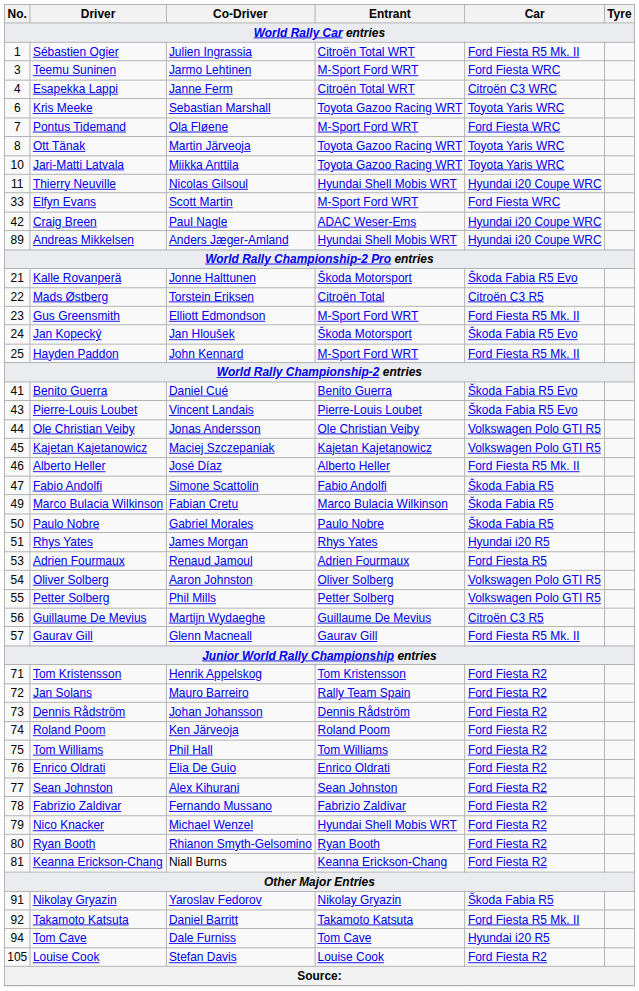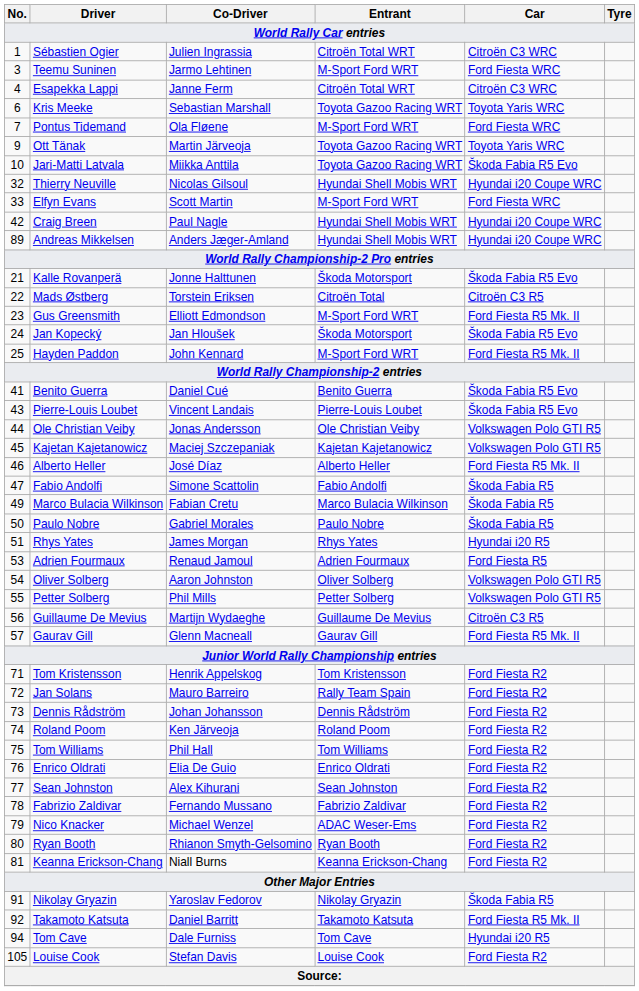 <table class="wikitable" style="font-size: 85%;">
 <tr>
 <th>No.</th>
 <th>Driver</th>
 <th>Co-Driver</th>
 <th>Entrant</th>
 <th>Car</th>
 <th>Tyre</th>
 </tr>
 <tr>
 <td style="background-color:#EAECF0; text-align:center" colspan="6"><strong><em><a href='#'>World Rally Car</a> entries</em></strong></td>
 </tr>
 <tr>
 <td align="center">1</td>
 <td> <a href='#'>Sébastien Ogier</a></td>
 <td> <a href='#'>Julien Ingrassia</a></td>
 <td> <a href='#'>Citroën Total WRT</a></td>
-<td><a href='#'>Ford Fiesta R5 Mk. II</a></td>
+<td><a href='#'>Citroën C3 WRC</a></td>
 <td align="center"></td>
 </tr>
 <tr>
 <td align="center">3</td>
 <td> <a href='#'>Teemu Suninen</a></td>
 <td> <a href='#'>Jarmo Lehtinen</a></td>
 <td> <a href='#'>M-Sport Ford WRT</a></td>
 <td><a href='#'>Ford Fiesta WRC</a></td>
 <td align="center"></td>
 </tr>
 <tr>
 <td align="center">4</td>
 <td> <a href='#'>Esapekka Lappi</a></td>
 <td> <a href='#'>Janne Ferm</a></td>
 <td> <a href='#'>Citroën Total WRT</a></td>
 <td><a href='#'>Citroën C3 WRC</a></td>
 <td align="center"></td>
 </tr>
 <tr>
 <td align="center">6</td>
 <td> <a href='#'>Kris Meeke</a></td>
 <td> <a href='#'>Sebastian Marshall</a></td>
 <td nowrap> <a href='#'>Toyota Gazoo Racing WRT</a></td>
 <td><a href='#'>Toyota Yaris WRC</a></td>
 <td align="center"></td>
 </tr>
 <tr>
 <td align="center">7</td>
 <td> <a href='#'>Pontus Tidemand</a></td>
 <td> <a href='#'>Ola Fløene</a></td>
 <td> <a href='#'>M-Sport Ford WRT</a></td>
 <td><a href='#'>Ford Fiesta WRC</a></td>
 <td align="center"></td>
 </tr>
 <tr>
-<td align="center">8</td>
+<td align="center">9</td>
 <td> <a href='#'>Ott Tänak</a></td>
 <td> <a href='#'>Martin Järveoja</a></td>
 <td> <a href='#'>Toyota Gazoo Racing WRT</a></td>
 <td><a href='#'>Toyota Yaris WRC</a></td>
 <td align="center"></td>
 </tr>
 <tr>
 <td align="center">10</td>
 <td> <a href='#'>Jari-Matti Latvala</a></td>
 <td> <a href='#'>Miikka Anttila</a></td>
 <td> <a href='#'>Toyota Gazoo Racing WRT</a></td>
-<td><a href='#'>Toyota Yaris WRC</a></td>
+<td><a href='#'>Škoda Fabia R5 Evo</a></td>
 <td align="center"></td>
 </tr>
 <tr>
-<td align="center">11</td>
+<td align="center">32</td>
 <td> <a href='#'>Thierry Neuville</a></td>
 <td> <a href='#'>Nicolas Gilsoul</a></td>
 <td> <a href='#'>Hyundai Shell Mobis WRT</a></td>
 <td><a href='#'>Hyundai i20 Coupe WRC</a></td>
 <td align="center"></td>
 </tr>
 <tr>
 <td align="center">33</td>
 <td> <a href='#'>Elfyn Evans</a></td>
 <td> <a href='#'>Scott Martin</a></td>
 <td> <a href='#'>M-Sport Ford WRT</a></td>
 <td><a href='#'>Ford Fiesta WRC</a></td>
 <td align="center"></td>
 </tr>
 <tr>
 <td align="center">42</td>
 <td> <a href='#'>Craig Breen</a></td>
 <td> <a href='#'>Paul Nagle</a></td>
-<td> <a href='#'>ADAC Weser-Ems</a></td>
+<td> <a href='#'>Hyundai Shell Mobis WRT</a></td>
 <td nowrap><a href='#'>Hyundai i20 Coupe WRC</a></td>
 <td align="center"></td>
 </tr>
 <tr>
 <td align="center">89</td>
 <td> <a href='#'>Andreas Mikkelsen</a></td>
 <td nowrap> <a href='#'>Anders Jæger-Amland</a></td>
 <td> <a href='#'>Hyundai Shell Mobis WRT</a></td>
 <td><a href='#'>Hyundai i20 Coupe WRC</a></td>
 <td align="center"></td>
 </tr>
 <tr>
 <td style="background-color:#EAECF0; text-align:center" colspan="6"><strong><em><a href='#'>World Rally Championship-2 Pro</a> entries</em></strong></td>
 </tr>
 <tr>
 <td align="center">21</td>
 <td> <a href='#'>Kalle Rovanperä</a></td>
 <td> <a href='#'>Jonne Halttunen</a></td>
 <td> <a href='#'>Škoda Motorsport</a></td>
 <td><a href='#'>Škoda Fabia R5 Evo</a></td>
 <td align="center"></td>
 </tr>
 <tr>
 <td align="center">22</td>
 <td> <a href='#'>Mads Østberg</a></td>
 <td> <a href='#'>Torstein Eriksen</a></td>
 <td> <a href='#'>Citroën Total</a></td>
 <td><a href='#'>Citroën C3 R5</a></td>
 <td align="center"></td>
 </tr>
 <tr>
 <td align="center">23</td>
 <td> <a href='#'>Gus Greensmith</a></td>
 <td> <a href='#'>Elliott Edmondson</a></td>
 <td> <a href='#'>M-Sport Ford WRT</a></td>
 <td><a href='#'>Ford Fiesta R5 Mk. II</a></td>
 <td align="center"></td>
 </tr>
 <tr>
 <td align="center">24</td>
 <td> <a href='#'>Jan Kopecký</a></td>
 <td> <a href='#'>Jan Hloušek</a></td>
 <td> <a href='#'>Škoda Motorsport</a></td>
 <td><a href='#'>Škoda Fabia R5 Evo</a></td>
 <td align="center"></td>
 </tr>
 <tr>
 <td align="center">25</td>
 <td> <a href='#'>Hayden Paddon</a></td>
 <td> <a href='#'>John Kennard</a></td>
 <td> <a href='#'>M-Sport Ford WRT</a></td>
 <td><a href='#'>Ford Fiesta R5 Mk. II</a></td>
 <td align="center"></td>
 </tr>
 <tr>
 <td style="background-color:#EAECF0; text-align:center" colspan="6"><strong><em><a href='#'>World Rally Championship-2</a> entries</em></strong></td>
 </tr>
 <tr>
 <td align="center">41</td>
 <td> <a href='#'>Benito Guerra</a></td>
 <td> <a href='#'>Daniel Cué</a></td>
 <td> <a href='#'>Benito Guerra</a></td>
 <td><a href='#'>Škoda Fabia R5 Evo</a></td>
 <td align="center"></td>
 </tr>
 <tr>
 <td align="center">43</td>
 <td> <a href='#'>Pierre-Louis Loubet</a></td>
 <td> <a href='#'>Vincent Landais</a></td>
 <td> <a href='#'>Pierre-Louis Loubet</a></td>
 <td><a href='#'>Škoda Fabia R5 Evo</a></td>
 <td align="center"></td>
 </tr>
 <tr>
 <td align="center">44</td>
 <td> <a href='#'>Ole Christian Veiby</a></td>
 <td> <a href='#'>Jonas Andersson</a></td>
 <td> <a href='#'>Ole Christian Veiby</a></td>
 <td><a href='#'>Volkswagen Polo GTI R5</a></td>
 <td align="center"></td>
 </tr>
 <tr>
 <td align="center">45</td>
 <td> <a href='#'>Kajetan Kajetanowicz</a></td>
 <td> <a href='#'>Maciej Szczepaniak</a></td>
 <td> <a href='#'>Kajetan Kajetanowicz</a></td>
 <td nowrap><a href='#'>Volkswagen Polo GTI R5</a></td>
 <td align="center"></td>
 </tr>
 <tr>
 <td align="center">46</td>
 <td> <a href='#'>Alberto Heller</a></td>
 <td> <a href='#'>José Díaz</a></td>
 <td> <a href='#'>Alberto Heller</a></td>
 <td><a href='#'>Ford Fiesta R5 Mk. II</a></td>
 <td align="center"></td>
 </tr>
 <tr>
 <td align="center">47</td>
 <td> <a href='#'>Fabio Andolfi</a></td>
 <td> <a href='#'>Simone Scattolin</a></td>
 <td> <a href='#'>Fabio Andolfi</a></td>
 <td><a href='#'>Škoda Fabia R5</a></td>
 <td align="center"></td>
 </tr>
 <tr>
 <td align="center">49</td>
 <td nowrap> <a href='#'>Marco Bulacia Wilkinson</a></td>
 <td> <a href='#'>Fabian Cretu</a></td>
 <td nowrap> <a href='#'>Marco Bulacia Wilkinson</a></td>
 <td><a href='#'>Škoda Fabia R5</a></td>
 <td align="center"></td>
 </tr>
 <tr>
 <td align="center">50</td>
 <td> <a href='#'>Paulo Nobre</a></td>
 <td> <a href='#'>Gabriel Morales</a></td>
 <td> <a href='#'>Paulo Nobre</a></td>
 <td><a href='#'>Škoda Fabia R5</a></td>
 <td align="center"></td>
 </tr>
 <tr>
 <td align="center">51</td>
 <td> <a href='#'>Rhys Yates</a></td>
 <td> <a href='#'>James Morgan</a></td>
 <td> <a href='#'>Rhys Yates</a></td>
 <td><a href='#'>Hyundai i20 R5</a></td>
 <td align="center"></td>
 </tr>
 <tr>
 <td align="center">53</td>
 <td> <a href='#'>Adrien Fourmaux</a></td>
 <td> <a href='#'>Renaud Jamoul</a></td>
 <td> <a href='#'>Adrien Fourmaux</a></td>
 <td><a href='#'>Ford Fiesta R5</a></td>
 <td align="center"></td>
 </tr>
 <tr>
 <td align="center">54</td>
 <td> <a href='#'>Oliver Solberg</a></td>
 <td> <a href='#'>Aaron Johnston</a></td>
 <td> <a href='#'>Oliver Solberg</a></td>
 <td><a href='#'>Volkswagen Polo GTI R5</a></td>
 <td align="center"></td>
 </tr>
 <tr>
 <td align="center">55</td>
 <td> <a href='#'>Petter Solberg</a></td>
 <td> <a href='#'>Phil Mills</a></td>
 <td> <a href='#'>Petter Solberg</a></td>
 <td><a href='#'>Volkswagen Polo GTI R5</a></td>
 <td align="center"></td>
 </tr>
 <tr>
 <td align="center">56</td>
 <td> <a href='#'>Guillaume De Mevius</a></td>
 <td> <a href='#'>Martijn Wydaeghe</a></td>
 <td> <a href='#'>Guillaume De Mevius</a></td>
 <td><a href='#'>Citroën C3 R5</a></td>
 <td align="center"></td>
 </tr>
 <tr>
 <td align="center">57</td>
 <td> <a href='#'>Gaurav Gill</a></td>
 <td> <a href='#'>Glenn Macneall</a></td>
 <td> <a href='#'>Gaurav Gill</a></td>
 <td><a href='#'>Ford Fiesta R5 Mk. II</a></td>
 <td align="center"></td>
 </tr>
 <tr>
 <td style="background-color:#EAECF0; text-align:center" colspan="6"><strong><em><a href='#'>Junior World Rally Championship</a> entries</em></strong></td>
 </tr>
 <tr>
 <td align="center">71</td>
 <td> <a href='#'>Tom Kristensson</a></td>
 <td> <a href='#'>Henrik Appelskog</a></td>
 <td> <a href='#'>Tom Kristensson</a></td>
 <td><a href='#'>Ford Fiesta R2</a></td>
 <td align="center"></td>
 </tr>
 <tr>
 <td align="center">72</td>
 <td> <a href='#'>Jan Solans</a></td>
 <td> <a href='#'>Mauro Barreiro</a></td>
 <td> <a href='#'>Rally Team Spain</a></td>
 <td><a href='#'>Ford Fiesta R2</a></td>
 <td align="center"></td>
 </tr>
 <tr>
 <td align="center">73</td>
 <td> <a href='#'>Dennis Rådström</a></td>
 <td> <a href='#'>Johan Johansson</a></td>
 <td> <a href='#'>Dennis Rådström</a></td>
 <td><a href='#'>Ford Fiesta R2</a></td>
 <td align="center"></td>
 </tr>
 <tr>
 <td align="center">74</td>
 <td> <a href='#'>Roland Poom</a></td>
 <td> <a href='#'>Ken Järveoja</a></td>
 <td> <a href='#'>Roland Poom</a></td>
 <td><a href='#'>Ford Fiesta R2</a></td>
 <td align="center"></td>
 </tr>
 <tr>
 <td align="center">75</td>
 <td> <a href='#'>Tom Williams</a></td>
 <td> <a href='#'>Phil Hall</a></td>
 <td> <a href='#'>Tom Williams</a></td>
 <td><a href='#'>Ford Fiesta R2</a></td>
 <td align="center"></td>
 </tr>
 <tr>
 <td align="center">76</td>
 <td> <a href='#'>Enrico Oldrati</a></td>
 <td> <a href='#'>Elia De Guio</a></td>
 <td> <a href='#'>Enrico Oldrati</a></td>
 <td><a href='#'>Ford Fiesta R2</a></td>
 <td align="center"></td>
 </tr>
 <tr>
 <td align="center">77</td>
 <td> <a href='#'>Sean Johnston</a></td>
 <td> <a href='#'>Alex Kihurani</a></td>
 <td> <a href='#'>Sean Johnston</a></td>
 <td><a href='#'>Ford Fiesta R2</a></td>
 <td align="center"></td>
 </tr>
 <tr>
 <td align="center">78</td>
 <td> <a href='#'>Fabrizio Zaldivar</a></td>
 <td> <a href='#'>Fernando Mussano</a></td>
 <td> <a href='#'>Fabrizio Zaldivar</a></td>
 <td><a href='#'>Ford Fiesta R2</a></td>
 <td align="center"></td>
 </tr>
 <tr>
 <td align="center">79</td>
 <td> <a href='#'>Nico Knacker</a></td>
 <td> <a href='#'>Michael Wenzel</a></td>
-<td> <a href='#'>Hyundai Shell Mobis WRT</a></td>
+<td> <a href='#'>ADAC Weser-Ems</a></td>
 <td><a href='#'>Ford Fiesta R2</a></td>
 <td align="center"></td>
 </tr>
 <tr>
 <td align="center">80</td>
 <td> <a href='#'>Ryan Booth</a></td>
 <td nowrap> <a href='#'>Rhianon Smyth-Gelsomino</a></td>
 <td> <a href='#'>Ryan Booth</a></td>
 <td><a href='#'>Ford Fiesta R2</a></td>
 <td align="center"></td>
 </tr>
 <tr>
 <td align="center">81</td>
 <td> <a href='#'>Keanna Erickson-Chang</a></td>
 <td> Niall Burns</td>
 <td> <a href='#'>Keanna Erickson-Chang</a></td>
 <td><a href='#'>Ford Fiesta R2</a></td>
 <td align="center"></td>
 </tr>
 <tr>
 <td style="background-color:#EAECF0; text-align:center" colspan="6"><strong><em>Other Major Entries</em></strong></td>
 </tr>
 <tr>
 <td align="center">91</td>
 <td> <a href='#'>Nikolay Gryazin</a></td>
 <td> <a href='#'>Yaroslav Fedorov</a></td>
 <td> <a href='#'>Nikolay Gryazin</a></td>
 <td><a href='#'>Škoda Fabia R5</a></td>
 <td align="center"></td>
 </tr>
 <tr>
 <td align="center">92</td>
 <td> <a href='#'>Takamoto Katsuta</a></td>
 <td> <a href='#'>Daniel Barritt</a></td>
 <td> <a href='#'>Takamoto Katsuta</a></td>
 <td><a href='#'>Ford Fiesta R5 Mk. II</a></td>
 <td align="center"></td>
 </tr>
 <tr>
 <td align="center">94</td>
 <td> <a href='#'>Tom Cave</a></td>
 <td> <a href='#'>Dale Furniss</a></td>
 <td> <a href='#'>Tom Cave</a></td>
 <td><a href='#'>Hyundai i20 R5</a></td>
 <td align="center"></td>
 </tr>
 <tr>
 <td align="center">105</td>
 <td> <a href='#'>Louise Cook</a></td>
 <td> <a href='#'>Stefan Davis</a></td>
 <td> <a href='#'>Louise Cook</a></td>
 <td><a href='#'>Ford Fiesta R2</a></td>
 <td align="center"></td>
 </tr>
 <tr>
 <th colspan="6">Source:</th>
 </tr>
 <tr>
 </tr>
 </table>
